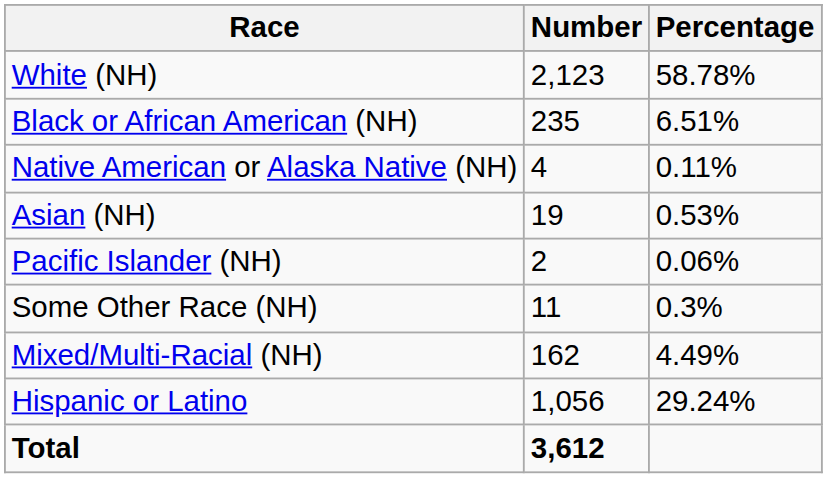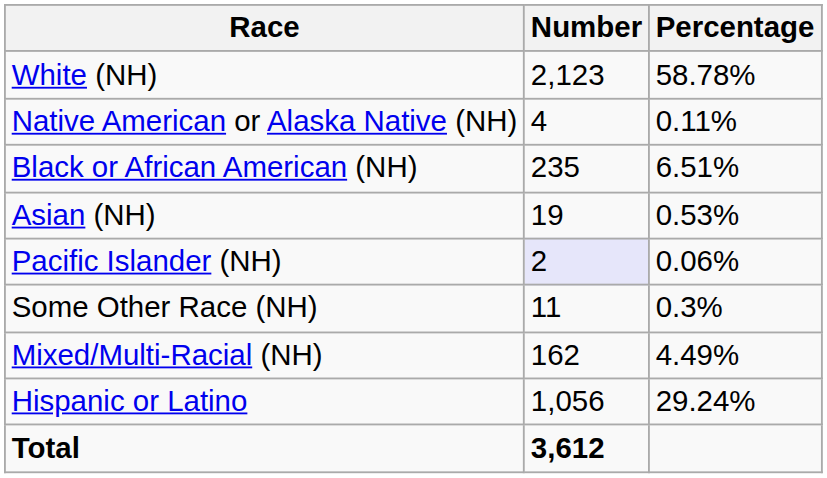 <table class="wikitable">
 <tr>
 <th>Race</th>
 <th>Number</th>
 <th>Percentage</th>
 </tr>
 <tr>
 <td><a href='#'>White</a> (NH)</td>
 <td>2,123</td>
 <td>58.78%</td>
 </tr>
 <tr>
+<td><a href='#'>Native American</a> or <a href='#'>Alaska Native</a> (NH)</td>
+<td>4</td>
+<td>0.11%</td>
+</tr>
+<tr>
 <td><a href='#'>Black or African American</a> (NH)</td>
 <td>235</td>
 <td>6.51%</td>
-</tr>
-<tr>
-<td><a href='#'>Native American</a> or <a href='#'>Alaska Native</a> (NH)</td>
-<td>4</td>
-<td>0.11%</td>
 </tr>
 <tr>
 <td><a href='#'>Asian</a> (NH)</td>
 <td>19</td>
 <td>0.53%</td>
 </tr>
 <tr>
 <td><a href='#'>Pacific Islander</a> (NH)</td>
-<td>2</td>
+<td style="background: lavender;">2</td>
 <td>0.06%</td>
 </tr>
 <tr>
 <td>Some Other Race (NH)</td>
 <td>11</td>
 <td>0.3%</td>
 </tr>
 <tr>
 <td><a href='#'>Mixed/Multi-Racial</a> (NH)</td>
 <td>162</td>
 <td>4.49%</td>
 </tr>
 <tr>
 <td><a href='#'>Hispanic or Latino</a></td>
 <td>1,056</td>
 <td>29.24%</td>
 </tr>
 <tr>
 <td><strong>Total</strong></td>
 <td><strong>3,612</strong></td>
 <td></td>
 </tr>
 </table>
